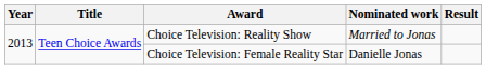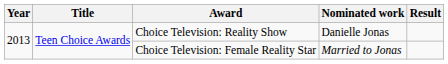 <table class="wikitable">
 <tr>
 <th>Year</th>
 <th>Title</th>
 <th>Award</th>
 <th>Nominated work</th>
 <th>Result</th>
 </tr>
 <tr>
 <td rowspan="2">2013</td>
 <td rowspan="2"><a href='#'>Teen Choice Awards</a></td>
 <td>Choice Television: Reality Show</td>
-<td><em>Married to Jonas</em></td>
+<td>Danielle Jonas</td>
 <td></td>
 </tr>
 <tr>
 <td>Choice Television: Female Reality Star</td>
-<td>Danielle Jonas</td>
+<td><em>Married to Jonas</em></td>
 <td></td>
 </tr>
 </table>
